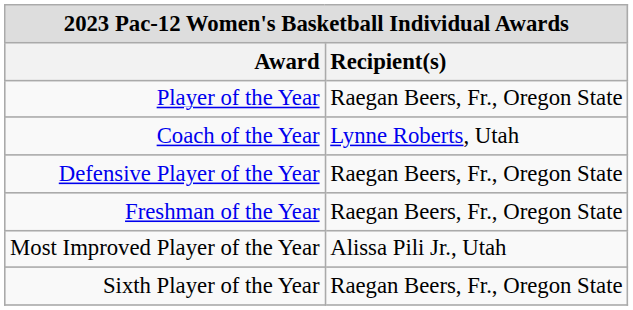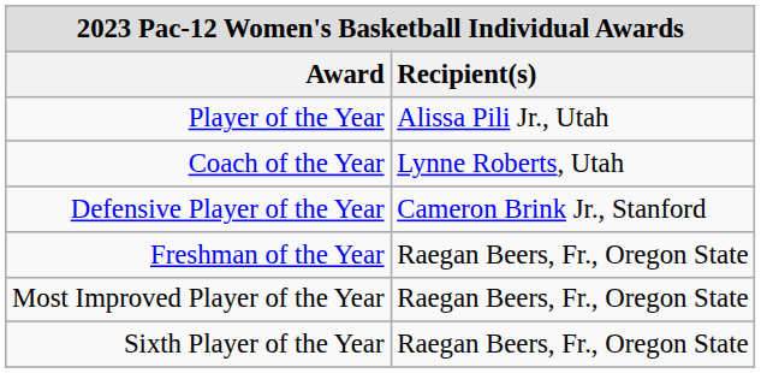 <table class="wikitable" style="white-space:nowrap; font-size:90%;">
 <tr>
 <td colspan="8" style="text-align:center; background:#ddd;"><strong>2023 Pac-12 Women's Basketball Individual Awards</strong></td>
 </tr>
 <tr>
 <th style="text-align:right;">Award</th>
 <th style="text-align:left;">Recipient(s)</th>
 </tr>
 <tr>
 <td style="text-align:right;"><a href='#'>Player of the Year</a></td>
-<td style="text-align:left;">Raegan Beers, Fr., Oregon State</td>
+<td style="text-align:left;"><a href='#'>Alissa Pili</a> Jr., Utah</td>
 </tr>
 <tr>
 <td style="text-align:right;"><a href='#'>Coach of the Year</a></td>
 <td style="text-align:left;"><a href='#'>Lynne Roberts</a>, Utah</td>
 </tr>
 <tr>
 <td style="text-align:right;"><a href='#'>Defensive Player of the Year</a></td>
-<td style="text-align:left;">Raegan Beers, Fr., Oregon State</td>
+<td style="text-align:left;"><a href='#'>Cameron Brink</a> Jr., Stanford</td>
 </tr>
 <tr>
 <td style="text-align:right;"><a href='#'>Freshman of the Year</a></td>
 <td style="text-align:left;">Raegan Beers, Fr., Oregon State</td>
 </tr>
 <tr>
 <td style="text-align:right;">Most Improved Player of the Year</td>
-<td style="text-align:left;">Alissa Pili Jr., Utah</td>
+<td style="text-align:left;">Raegan Beers, Fr., Oregon State</td>
 </tr>
 <tr>
 <td style="text-align:right;">Sixth Player of the Year</td>
 <td style="text-align:left;">Raegan Beers, Fr., Oregon State</td>
 </tr>
 </table>
